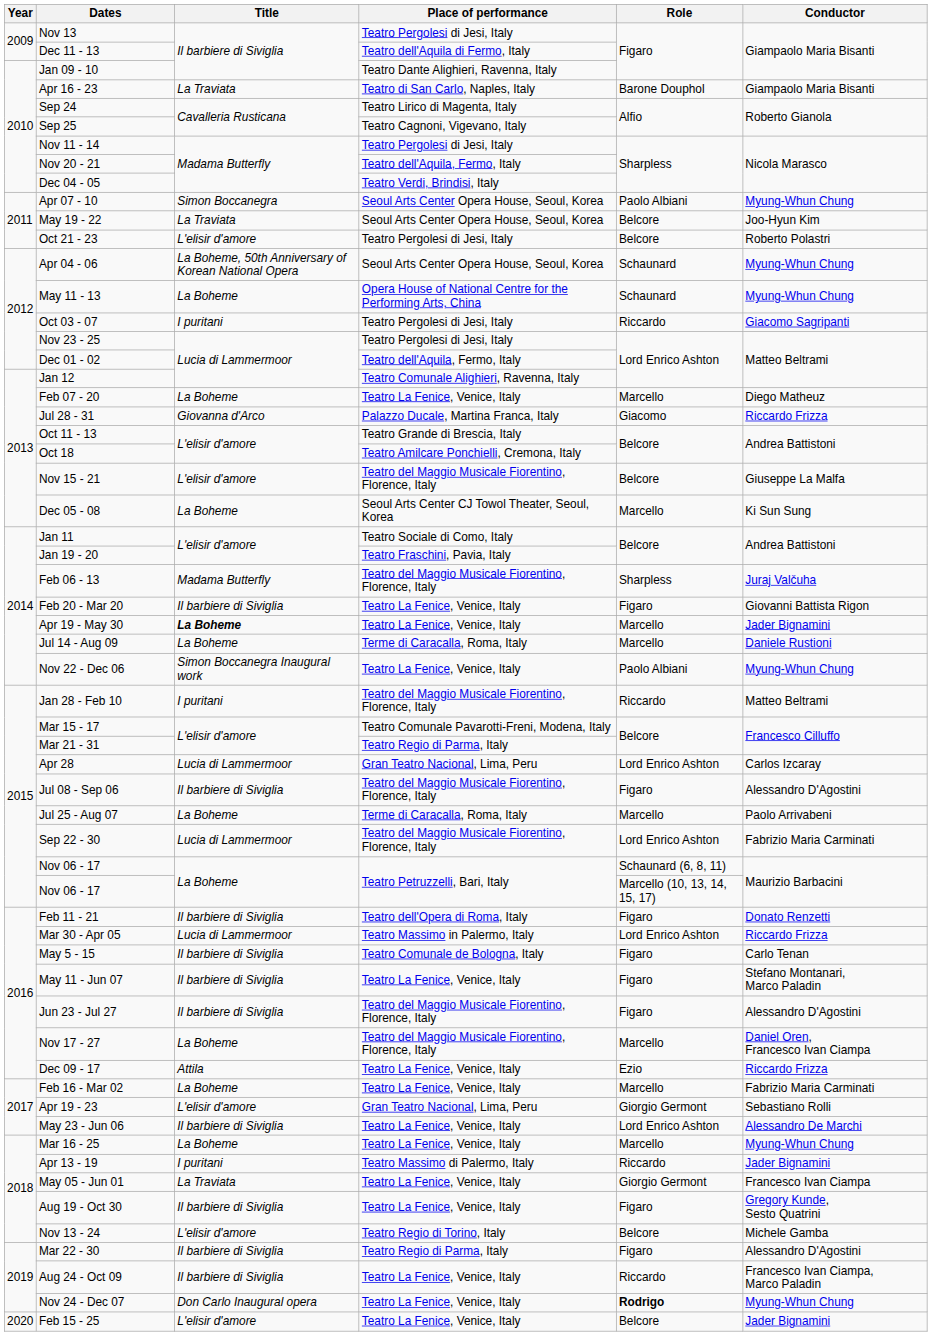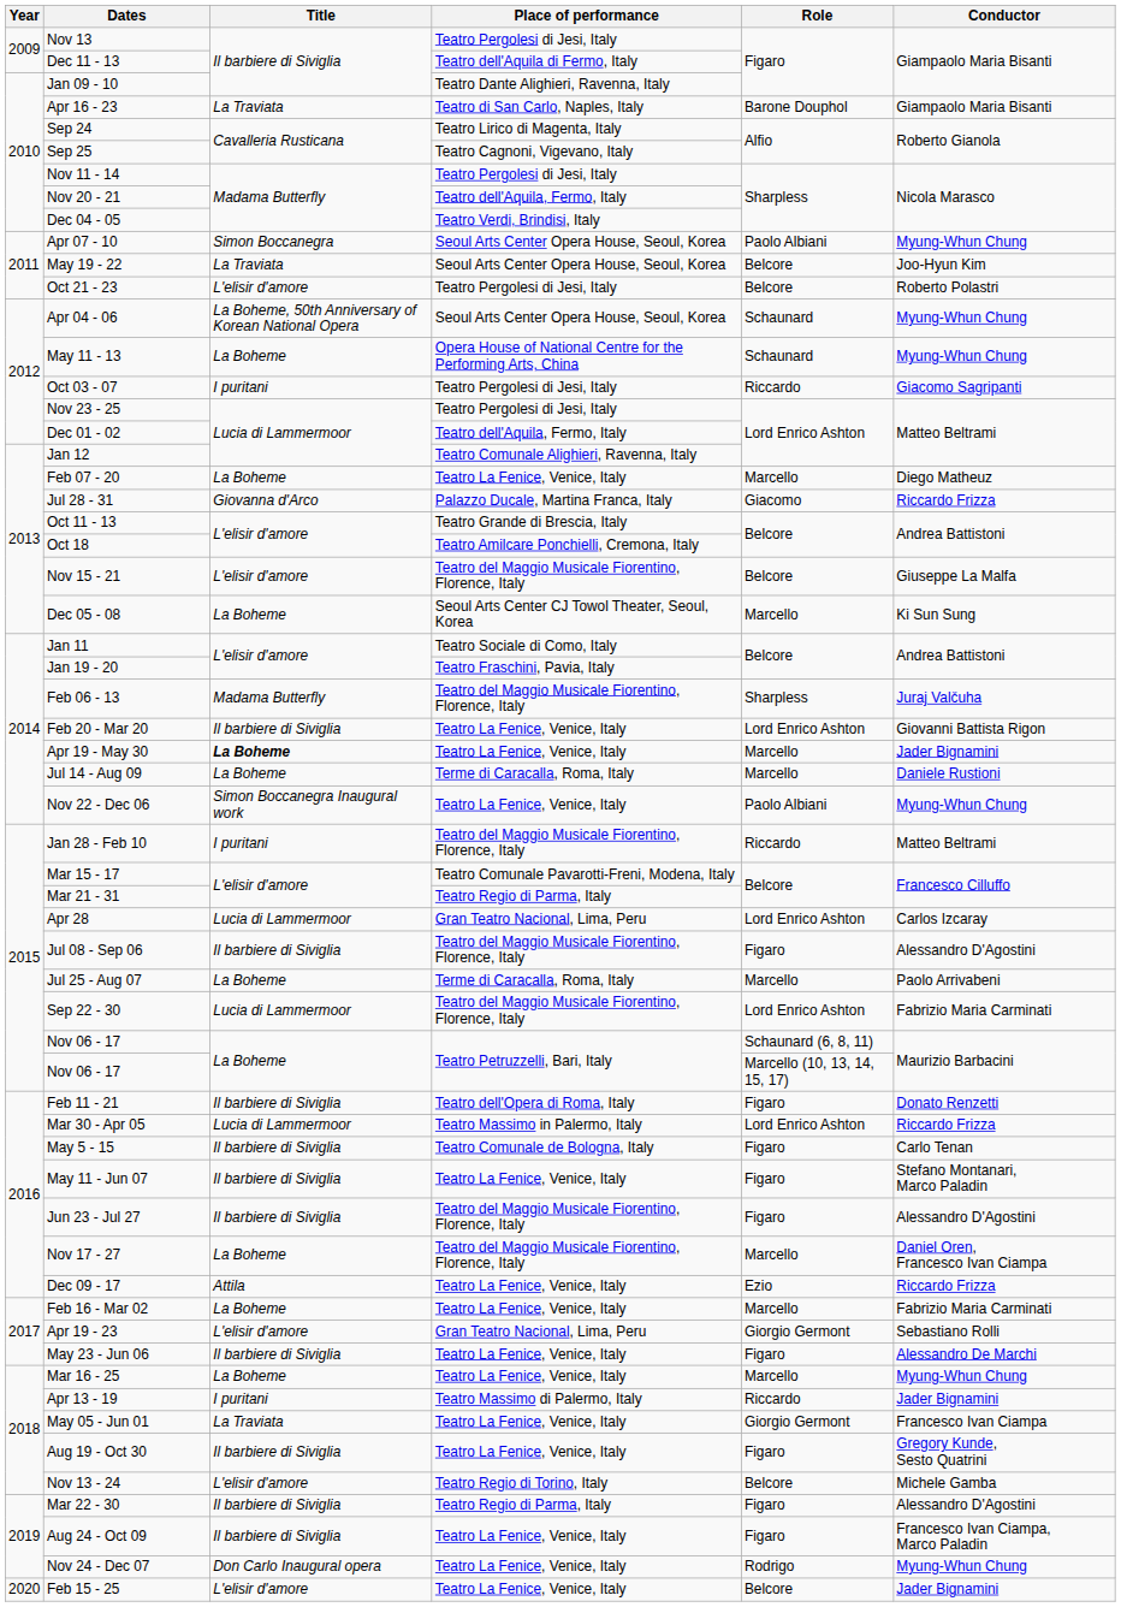 <table class="wikitable">
 <tr>
 <th><strong>Year</strong></th>
 <th style="width: 15%;"><strong>Dates</strong></th>
 <th style="width: 20%;"><strong>Title</strong></th>
 <th><strong>Place of performance</strong></th>
 <th><strong>Role</strong></th>
 <th style="width: 20%;"><strong>Conductor</strong></th>
 </tr>
 <tr>
 <td rowspan="2">2009</td>
 <td>Nov 13</td>
 <td rowspan="3"><em>Il barbiere di Siviglia</em></td>
 <td><a href='#'>Teatro Pergolesi</a> di Jesi, Italy</td>
 <td rowspan="3">Figaro</td>
 <td rowspan="3">Giampaolo Maria Bisanti</td>
 </tr>
 <tr>
 <td>Dec 11 - 13</td>
 <td><a href='#'>Teatro dell'Aquila di Fermo</a>, Italy</td>
 </tr>
 <tr>
 <td rowspan="7">2010</td>
 <td>Jan 09 - 10</td>
 <td>Teatro Dante Alighieri, Ravenna, Italy</td>
 </tr>
 <tr>
 <td>Apr 16 - 23</td>
 <td><em>La Traviata</em></td>
 <td><a href='#'>Teatro di San Carlo</a>, Naples, Italy</td>
 <td>Barone Douphol</td>
 <td>Giampaolo Maria Bisanti</td>
 </tr>
 <tr>
 <td>Sep 24</td>
 <td rowspan="2"><em>Cavalleria Rusticana</em></td>
 <td>Teatro Lirico di Magenta, Italy</td>
 <td rowspan="2">Alfio</td>
 <td rowspan="2">Roberto Gianola</td>
 </tr>
 <tr>
 <td>Sep 25</td>
 <td>Teatro Cagnoni, Vigevano, Italy</td>
 </tr>
 <tr>
 <td>Nov 11 - 14</td>
 <td rowspan="3"><em>Madama Butterfly</em></td>
 <td><a href='#'>Teatro Pergolesi</a> di Jesi, Italy</td>
 <td rowspan="3">Sharpless</td>
 <td rowspan="3">Nicola Marasco</td>
 </tr>
 <tr>
 <td>Nov 20 - 21</td>
 <td><a href='#'>Teatro dell'Aquila, Fermo</a>, Italy</td>
 </tr>
 <tr>
 <td>Dec 04 - 05</td>
 <td><a href='#'>Teatro Verdi, Brindisi</a>, Italy</td>
 </tr>
 <tr>
 <td rowspan="3">2011</td>
 <td>Apr 07 - 10</td>
 <td><em>Simon Boccanegra</em></td>
 <td><a href='#'>Seoul Arts Center</a> Opera House, Seoul, Korea</td>
 <td>Paolo Albiani</td>
 <td><a href='#'>Myung-Whun Chung</a></td>
 </tr>
 <tr>
 <td>May 19 - 22</td>
 <td><em>La Traviata</em></td>
 <td>Seoul Arts Center Opera House, Seoul, Korea</td>
 <td>Belcore</td>
 <td>Joo-Hyun Kim</td>
 </tr>
 <tr>
 <td>Oct 21 - 23</td>
 <td><em>L'elisir d'amore</em></td>
 <td>Teatro Pergolesi di Jesi, Italy</td>
 <td>Belcore</td>
 <td>Roberto Polastri</td>
 </tr>
 <tr>
 <td rowspan="5">2012</td>
 <td>Apr 04 - 06</td>
 <td><em>La Boheme, 50th Anniversary of Korean National Opera</em></td>
 <td>Seoul Arts Center Opera House, Seoul, Korea</td>
 <td>Schaunard</td>
 <td><a href='#'>Myung-Whun Chung</a></td>
 </tr>
 <tr>
 <td>May 11 - 13</td>
 <td><em>La Boheme</em></td>
 <td><a href='#'>Opera House of National Centre for the Performing Arts, China</a></td>
 <td>Schaunard</td>
 <td><a href='#'>Myung-Whun Chung</a></td>
 </tr>
 <tr>
 <td>Oct 03 - 07</td>
 <td><em>I puritani</em></td>
 <td>Teatro Pergolesi di Jesi, Italy</td>
 <td>Riccardo</td>
 <td><a href='#'>Giacomo Sagripanti</a></td>
 </tr>
 <tr>
 <td>Nov 23 - 25</td>
 <td rowspan="3"><em>Lucia di Lammermoor</em></td>
 <td>Teatro Pergolesi di Jesi, Italy</td>
 <td rowspan="3">Lord Enrico Ashton</td>
 <td rowspan="3">Matteo Beltrami</td>
 </tr>
 <tr>
 <td>Dec 01 - 02</td>
 <td><a href='#'>Teatro dell'Aquila</a>, Fermo, Italy</td>
 </tr>
 <tr>
 <td rowspan="7">2013</td>
 <td>Jan 12</td>
 <td><a href='#'>Teatro Comunale Alighieri</a>, Ravenna, Italy</td>
 </tr>
 <tr>
 <td>Feb 07 - 20</td>
 <td><em>La Boheme</em></td>
 <td><a href='#'>Teatro La Fenice</a>, Venice, Italy</td>
 <td>Marcello</td>
 <td>Diego Matheuz</td>
 </tr>
 <tr>
 <td>Jul 28 - 31</td>
 <td><em>Giovanna d'Arco</em></td>
 <td><a href='#'>Palazzo Ducale</a>, Martina Franca, Italy</td>
 <td>Giacomo</td>
 <td><a href='#'>Riccardo Frizza</a></td>
 </tr>
 <tr>
 <td>Oct 11 - 13</td>
 <td rowspan="2"><em>L'elisir d'amore</em></td>
 <td>Teatro Grande di Brescia, Italy</td>
 <td rowspan="2">Belcore</td>
 <td rowspan="2">Andrea Battistoni</td>
 </tr>
 <tr>
 <td>Oct 18</td>
 <td><a href='#'>Teatro Amilcare Ponchielli</a>, Cremona, Italy</td>
 </tr>
 <tr>
 <td>Nov 15 - 21</td>
 <td><em>L'elisir d'amore</em></td>
 <td><a href='#'>Teatro del Maggio Musicale Fiorentino</a>, Florence, Italy</td>
 <td>Belcore</td>
 <td>Giuseppe La Malfa</td>
 </tr>
 <tr>
 <td>Dec 05 - 08</td>
 <td><em>La Boheme</em></td>
 <td>Seoul Arts Center CJ Towol Theater, Seoul, Korea</td>
 <td>Marcello</td>
 <td>Ki Sun Sung</td>
 </tr>
 <tr>
 <td rowspan="7">2014</td>
 <td>Jan 11</td>
 <td rowspan="2"><em>L'elisir d'amore</em></td>
 <td>Teatro Sociale di Como, Italy</td>
 <td rowspan="2">Belcore</td>
 <td rowspan="2">Andrea Battistoni</td>
 </tr>
 <tr>
 <td>Jan 19 - 20</td>
 <td><a href='#'>Teatro Fraschini</a>, Pavia, Italy</td>
 </tr>
 <tr>
 <td>Feb 06 - 13</td>
 <td><em>Madama Butterfly</em></td>
 <td><a href='#'>Teatro del Maggio Musicale Fiorentino</a>, Florence, Italy</td>
 <td>Sharpless</td>
 <td><a href='#'>Juraj Valčuha</a></td>
 </tr>
 <tr>
 <td>Feb 20 - Mar 20</td>
 <td><em>Il barbiere di Siviglia</em></td>
 <td><a href='#'>Teatro La Fenice</a>, Venice, Italy</td>
-<td>Figaro</td>
+<td>Lord Enrico Ashton</td>
 <td>Giovanni Battista Rigon</td>
 </tr>
 <tr>
 <td>Apr 19 - May 30</td>
 <td><strong><em>La Boheme</em></strong></td>
 <td><a href='#'>Teatro La Fenice</a>, Venice, Italy</td>
 <td>Marcello</td>
 <td><a href='#'>Jader Bignamini</a></td>
 </tr>
 <tr>
 <td>Jul 14 - Aug 09</td>
 <td><em>La Boheme</em></td>
 <td><a href='#'>Terme di Caracalla</a>, Roma, Italy</td>
 <td>Marcello</td>
 <td><a href='#'>Daniele Rustioni</a></td>
 </tr>
 <tr>
 <td>Nov 22 - Dec 06</td>
 <td><em>Simon Boccanegra Inaugural work</em></td>
 <td><a href='#'>Teatro La Fenice</a>, Venice, Italy</td>
 <td>Paolo Albiani</td>
 <td><a href='#'>Myung-Whun Chung</a></td>
 </tr>
 <tr>
 <td rowspan="9">2015</td>
 <td>Jan 28 - Feb 10</td>
 <td><em>I puritani</em></td>
 <td><a href='#'>Teatro del Maggio Musicale Fiorentino</a>, Florence, Italy</td>
 <td>Riccardo</td>
 <td>Matteo Beltrami</td>
 </tr>
 <tr>
 <td>Mar 15 - 17</td>
 <td rowspan="2"><em>L'elisir d'amore</em></td>
 <td>Teatro Comunale Pavarotti-Freni, Modena, Italy</td>
 <td rowspan="2">Belcore</td>
 <td rowspan="2"><a href='#'>Francesco Cilluffo</a></td>
 </tr>
 <tr>
 <td>Mar 21 - 31</td>
 <td><a href='#'>Teatro Regio di Parma</a>, Italy</td>
 </tr>
 <tr>
 <td>Apr 28</td>
 <td><em>Lucia di Lammermoor</em></td>
 <td><a href='#'>Gran Teatro Nacional</a>, Lima, Peru</td>
 <td>Lord Enrico Ashton</td>
 <td>Carlos Izcaray</td>
 </tr>
 <tr>
 <td>Jul 08 - Sep 06</td>
 <td><em>Il barbiere di Siviglia</em></td>
 <td><a href='#'>Teatro del Maggio Musicale Fiorentino</a>, Florence, Italy</td>
 <td>Figaro</td>
 <td>Alessandro D'Agostini</td>
 </tr>
 <tr>
 <td>Jul 25 - Aug 07</td>
 <td><em>La Boheme</em></td>
 <td><a href='#'>Terme di Caracalla</a>, Roma, Italy</td>
 <td>Marcello</td>
 <td>Paolo Arrivabeni</td>
 </tr>
 <tr>
 <td>Sep 22 - 30</td>
 <td><em>Lucia di Lammermoor</em></td>
 <td><a href='#'>Teatro del Maggio Musicale Fiorentino</a>, Florence, Italy</td>
 <td>Lord Enrico Ashton</td>
 <td>Fabrizio Maria Carminati</td>
 </tr>
 <tr>
 <td>Nov 06 - 17</td>
 <td rowspan="2"><em>La Boheme</em></td>
 <td rowspan="2"><a href='#'>Teatro Petruzzelli</a>, Bari, Italy</td>
 <td>Schaunard (6, 8, 11)</td>
 <td rowspan="2">Maurizio Barbacini</td>
 </tr>
 <tr>
 <td>Nov 06 - 17</td>
 <td>Marcello (10, 13, 14, 15, 17)</td>
 </tr>
 <tr>
 <td rowspan="7">2016</td>
 <td>Feb 11 - 21</td>
 <td><em>Il barbiere di Siviglia</em></td>
 <td><a href='#'>Teatro dell'Opera di Roma</a>, Italy</td>
 <td>Figaro</td>
 <td><a href='#'>Donato Renzetti</a></td>
 </tr>
 <tr>
 <td>Mar 30 - Apr 05</td>
 <td><em>Lucia di Lammermoor</em></td>
 <td><a href='#'>Teatro Massimo</a> in Palermo, Italy</td>
 <td>Lord Enrico Ashton</td>
 <td><a href='#'>Riccardo Frizza</a></td>
 </tr>
 <tr>
 <td>May 5 - 15</td>
 <td><em>Il barbiere di Siviglia</em></td>
 <td><a href='#'>Teatro Comunale de Bologna</a>, Italy</td>
 <td>Figaro</td>
 <td>Carlo Tenan</td>
 </tr>
 <tr>
 <td>May 11 - Jun 07</td>
 <td><em>Il barbiere di Siviglia</em></td>
 <td><a href='#'>Teatro La Fenice</a>, Venice, Italy</td>
 <td>Figaro</td>
 <td>Stefano Montanari,<br>Marco Paladin</td>
 </tr>
 <tr>
 <td>Jun 23 - Jul 27</td>
 <td><em>Il barbiere di Siviglia</em></td>
 <td><a href='#'>Teatro del Maggio Musicale Fiorentino</a>, Florence, Italy</td>
 <td>Figaro</td>
 <td>Alessandro D'Agostini</td>
 </tr>
 <tr>
 <td>Nov 17 - 27</td>
 <td><em>La Boheme</em></td>
 <td><a href='#'>Teatro del Maggio Musicale Fiorentino</a>, Florence, Italy</td>
 <td>Marcello</td>
 <td><a href='#'>Daniel Oren</a>,<br>Francesco Ivan Ciampa</td>
 </tr>
 <tr>
 <td>Dec 09 - 17</td>
 <td><em>Attila</em></td>
 <td><a href='#'>Teatro La Fenice</a>, Venice, Italy</td>
 <td>Ezio</td>
 <td><a href='#'>Riccardo Frizza</a></td>
 </tr>
 <tr>
 <td rowspan="3">2017</td>
 <td>Feb 16 - Mar 02</td>
 <td><em>La Boheme</em></td>
 <td><a href='#'>Teatro La Fenice</a>, Venice, Italy</td>
 <td>Marcello</td>
 <td>Fabrizio Maria Carminati</td>
 </tr>
 <tr>
 <td>Apr 19 - 23</td>
 <td><em>L'elisir d'amore</em></td>
 <td><a href='#'>Gran Teatro Nacional</a>, Lima, Peru</td>
 <td>Giorgio Germont</td>
 <td>Sebastiano Rolli</td>
 </tr>
 <tr>
 <td>May 23 - Jun 06</td>
 <td><em>Il barbiere di Siviglia</em></td>
 <td><a href='#'>Teatro La Fenice</a>, Venice, Italy</td>
-<td>Lord Enrico Ashton</td>
+<td>Figaro</td>
 <td><a href='#'>Alessandro De Marchi</a></td>
 </tr>
 <tr>
 <td rowspan="5">2018</td>
 <td>Mar 16 - 25</td>
 <td><em>La Boheme</em></td>
 <td><a href='#'>Teatro La Fenice</a>, Venice, Italy</td>
 <td>Marcello</td>
 <td><a href='#'>Myung-Whun Chung</a></td>
 </tr>
 <tr>
 <td>Apr 13 - 19</td>
 <td><em>I puritani</em></td>
 <td><a href='#'>Teatro Massimo</a> di Palermo, Italy</td>
 <td>Riccardo</td>
 <td><a href='#'>Jader Bignamini</a></td>
 </tr>
 <tr>
 <td>May 05 - Jun 01</td>
 <td><em>La Traviata</em></td>
 <td><a href='#'>Teatro La Fenice</a>, Venice, Italy</td>
 <td>Giorgio Germont</td>
 <td>Francesco Ivan Ciampa</td>
 </tr>
 <tr>
 <td>Aug 19 - Oct 30</td>
 <td><em>Il barbiere di Siviglia</em></td>
 <td><a href='#'>Teatro La Fenice</a>, Venice, Italy</td>
 <td>Figaro</td>
 <td><a href='#'>Gregory Kunde</a>,<br>Sesto Quatrini</td>
 </tr>
 <tr>
 <td>Nov 13 - 24</td>
 <td><em>L'elisir d'amore</em></td>
 <td><a href='#'>Teatro Regio di Torino</a>, Italy</td>
 <td>Belcore</td>
 <td>Michele Gamba</td>
 </tr>
 <tr>
 <td rowspan="3">2019</td>
 <td>Mar 22 - 30</td>
 <td><em>Il barbiere di Siviglia</em></td>
 <td><a href='#'>Teatro Regio di Parma</a>, Italy</td>
 <td>Figaro</td>
 <td>Alessandro D'Agostini</td>
 </tr>
 <tr>
 <td>Aug 24 - Oct 09</td>
 <td><em>Il barbiere di Siviglia</em></td>
 <td><a href='#'>Teatro La Fenice</a>, Venice, Italy</td>
-<td>Riccardo</td>
+<td>Figaro</td>
 <td>Francesco Ivan Ciampa,<br>Marco Paladin</td>
 </tr>
 <tr>
 <td>Nov 24 - Dec 07</td>
 <td><em>Don Carlo Inaugural opera</em></td>
 <td><a href='#'>Teatro La Fenice</a>, Venice, Italy</td>
-<td><strong>Rodrigo</strong></td>
+<td>Rodrigo</td>
 <td><a href='#'>Myung-Whun Chung</a></td>
 </tr>
 <tr>
 <td>2020</td>
 <td>Feb 15 - 25</td>
 <td><em>L'elisir d'amore</em></td>
 <td><a href='#'>Teatro La Fenice</a>, Venice, Italy</td>
 <td>Belcore</td>
 <td><a href='#'>Jader Bignamini</a></td>
 </tr>
 </table>
